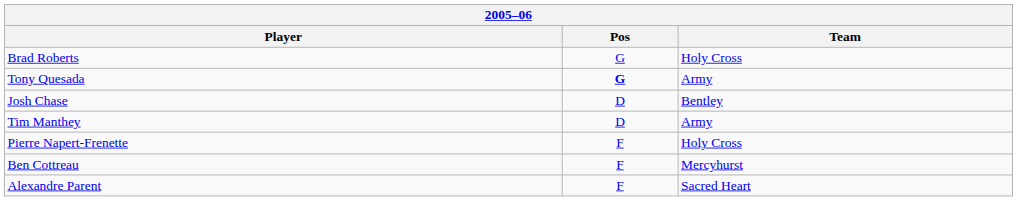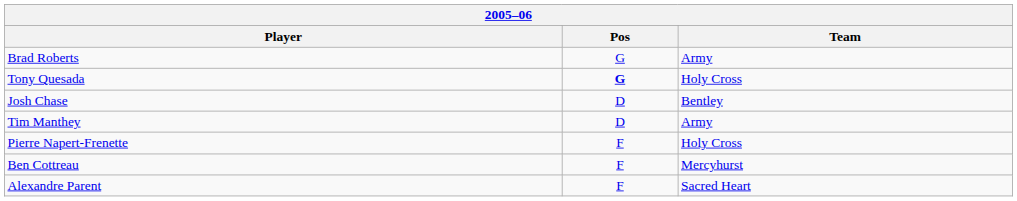 <table class="wikitable" width=95%>
 <tr>
 <th colspan=3><a href='#'>2005–06</a></th>
 </tr>
 <tr>
 <th>Player</th>
 <th>Pos</th>
 <th>Team</th>
 </tr>
 <tr>
 <td><a href='#'>Brad Roberts</a></td>
 <td style="text-align:center;"><a href='#'>G</a></td>
-<td><a href='#'>Holy Cross</a></td>
+<td><a href='#'>Army</a></td>
 </tr>
 <tr>
 <td><a href='#'>Tony Quesada</a></td>
 <td style="text-align:center;"><strong><a href='#'>G</a></strong></td>
-<td><a href='#'>Army</a></td>
+<td><a href='#'>Holy Cross</a></td>
 </tr>
 <tr>
 <td><a href='#'>Josh Chase</a></td>
 <td style="text-align:center;"><a href='#'>D</a></td>
 <td><a href='#'>Bentley</a></td>
 </tr>
 <tr>
 <td><a href='#'>Tim Manthey</a></td>
 <td style="text-align:center;"><a href='#'>D</a></td>
 <td><a href='#'>Army</a></td>
 </tr>
 <tr>
 <td><a href='#'>Pierre Napert-Frenette</a></td>
 <td style="text-align:center;"><a href='#'>F</a></td>
 <td><a href='#'>Holy Cross</a></td>
 </tr>
 <tr>
 <td><a href='#'>Ben Cottreau</a></td>
 <td style="text-align:center;"><a href='#'>F</a></td>
 <td><a href='#'>Mercyhurst</a></td>
 </tr>
 <tr>
 <td><a href='#'>Alexandre Parent</a></td>
 <td style="text-align:center;"><a href='#'>F</a></td>
 <td><a href='#'>Sacred Heart</a></td>
 </tr>
 </table>
